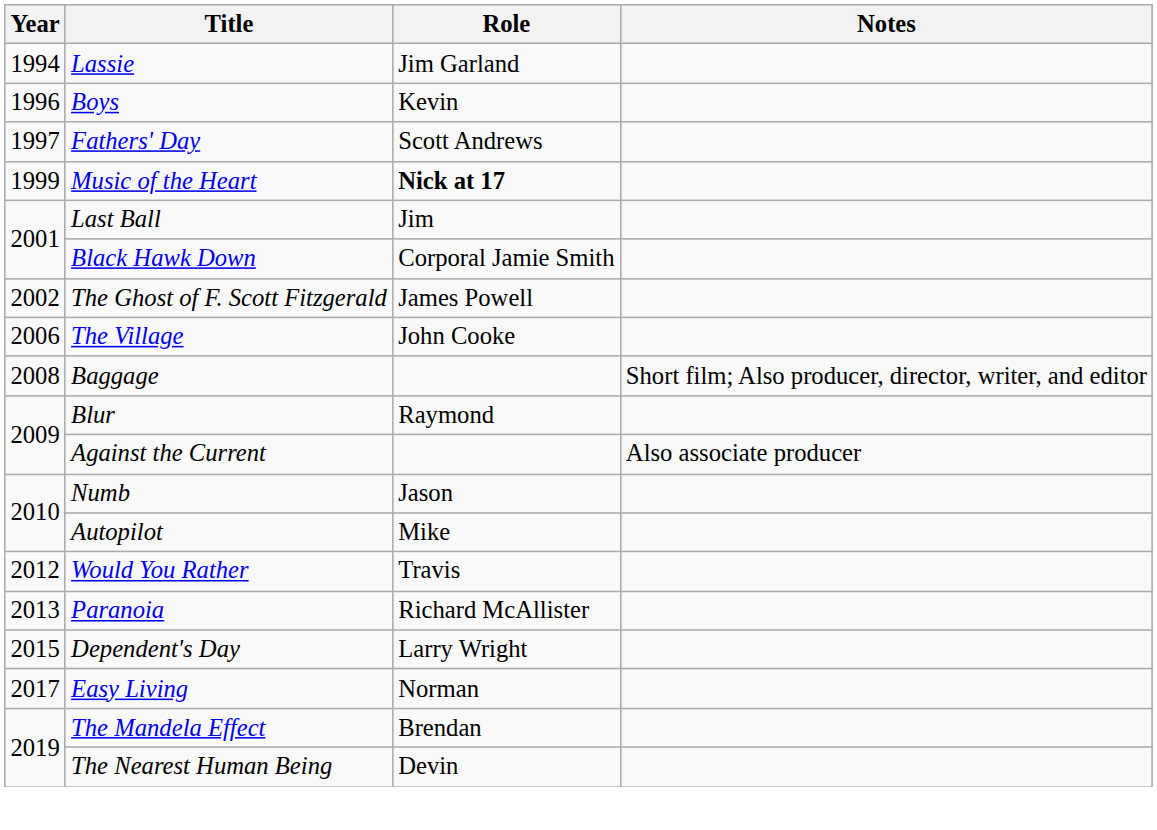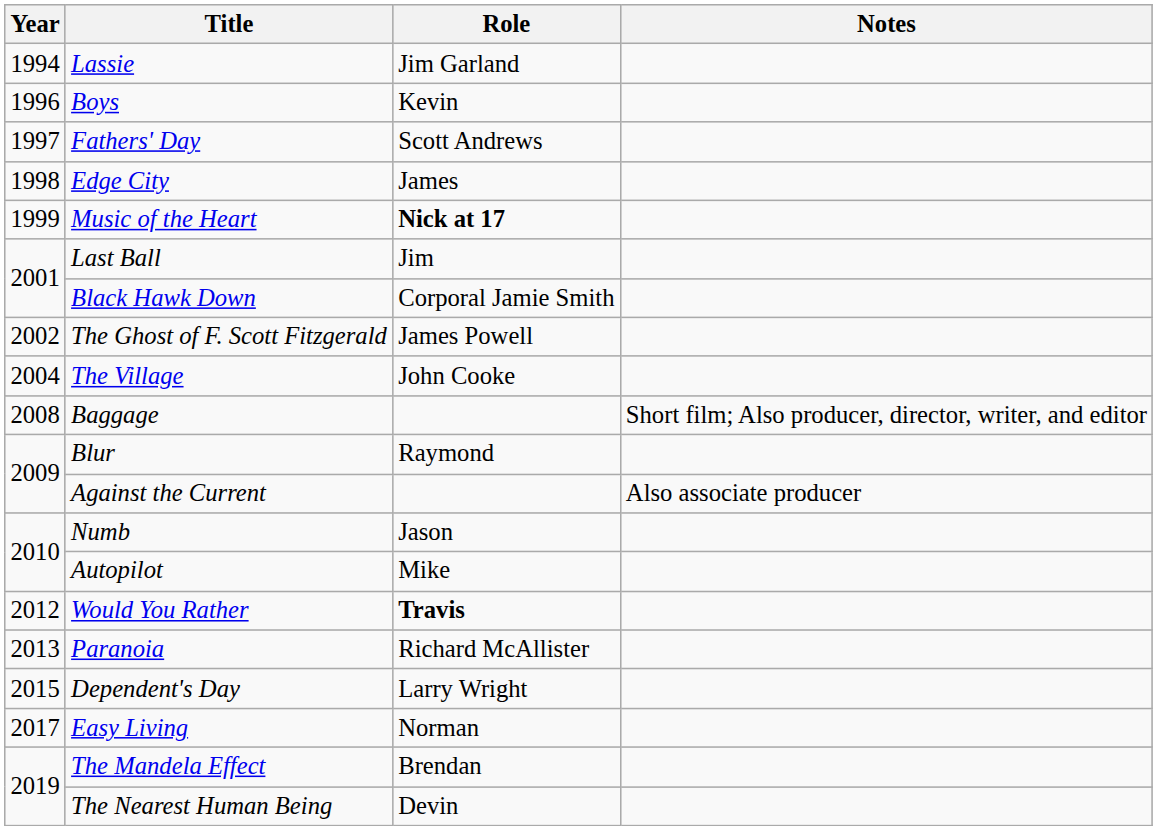 <table class="wikitable">
 <tr>
 <th>Year</th>
 <th>Title</th>
 <th>Role</th>
 <th>Notes</th>
 </tr>
 <tr>
 <td>1994</td>
 <td><em><a href='#'>Lassie</a></em></td>
 <td>Jim Garland</td>
 <td></td>
 </tr>
 <tr>
 <td>1996</td>
 <td><em><a href='#'>Boys</a></em></td>
 <td>Kevin</td>
 <td></td>
 </tr>
 <tr>
 <td>1997</td>
 <td><em><a href='#'>Fathers' Day</a></em></td>
 <td>Scott Andrews</td>
 <td></td>
 </tr>
 <tr>
+<td>1998</td>
+<td><em><a href='#'>Edge City</a></em></td>
+<td>James</td>
+<td></td>
+</tr>
+<tr>
 <td>1999</td>
 <td><em><a href='#'>Music of the Heart</a></em></td>
 <td><strong>Nick at 17</strong></td>
 <td></td>
 </tr>
 <tr>
 <td rowspan="2">2001</td>
 <td><em>Last Ball</em></td>
 <td>Jim</td>
 <td></td>
 </tr>
 <tr>
 <td><em><a href='#'>Black Hawk Down</a></em></td>
 <td>Corporal Jamie Smith</td>
 <td></td>
 </tr>
 <tr>
 <td>2002</td>
 <td><em>The Ghost of F. Scott Fitzgerald</em></td>
 <td>James Powell</td>
 <td></td>
 </tr>
 <tr>
-<td>2006</td>
+<td>2004</td>
 <td><em><a href='#'>The Village</a></em></td>
 <td>John Cooke</td>
 <td></td>
 </tr>
 <tr>
 <td>2008</td>
 <td><em>Baggage</em></td>
 <td></td>
 <td>Short film; Also producer, director, writer, and editor</td>
 </tr>
 <tr>
 <td rowspan="2">2009</td>
 <td><em>Blur</em></td>
 <td>Raymond</td>
 <td></td>
 </tr>
 <tr>
 <td><em>Against the Current</em></td>
 <td></td>
 <td>Also associate producer</td>
 </tr>
 <tr>
 <td rowspan="2">2010</td>
 <td><em>Numb</em></td>
 <td>Jason</td>
 <td></td>
 </tr>
 <tr>
 <td><em>Autopilot</em></td>
 <td>Mike</td>
 <td></td>
 </tr>
 <tr>
 <td>2012</td>
 <td><em><a href='#'>Would You Rather</a></em></td>
-<td>Travis</td>
+<td><strong>Travis</strong></td>
 <td></td>
 </tr>
 <tr>
 <td>2013</td>
 <td><em><a href='#'>Paranoia</a></em></td>
 <td>Richard McAllister</td>
 <td></td>
 </tr>
 <tr>
 <td>2015</td>
 <td><em>Dependent's Day</em></td>
 <td>Larry Wright</td>
 <td></td>
 </tr>
 <tr>
 <td>2017</td>
 <td><em><a href='#'>Easy Living</a></em></td>
 <td>Norman</td>
 <td></td>
 </tr>
 <tr>
 <td rowspan="2">2019</td>
 <td><em><a href='#'>The Mandela Effect</a></em></td>
 <td>Brendan</td>
 <td></td>
 </tr>
 <tr>
 <td><em>The Nearest Human Being</em></td>
 <td>Devin</td>
 <td></td>
 </tr>
 </table>
